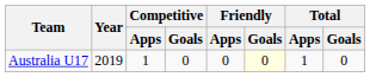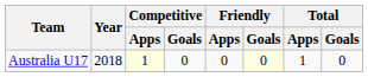 <table class="wikitable" style="text-align:center">
 <tr>
 <th rowspan=2>Team</th>
 <th rowspan=2>Year</th>
 <th colspan=2>Competitive</th>
 <th colspan=2>Friendly</th>
 <th colspan=2>Total</th>
 </tr>
 <tr>
 <th>Apps</th>
 <th>Goals</th>
 <th>Apps</th>
 <th>Goals</th>
 <th>Apps</th>
 <th>Goals</th>
 </tr>
 <tr>
 <td><a href='#'>Australia U17</a></td>
-<td>2019</td>
-<td>1</td>
+<td>2018</td>
+<td style="background: lightyellow;">1</td>
 <td>0</td>
 <td>0</td>
 <td style="background: lightyellow;">0</td>
 <td>1</td>
 <td>0</td>
 </tr>
 </table>
